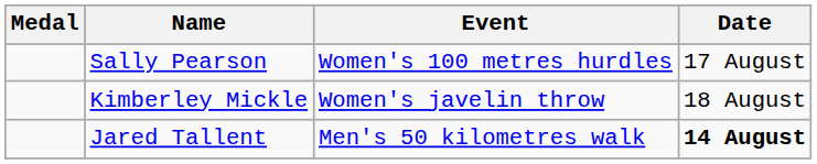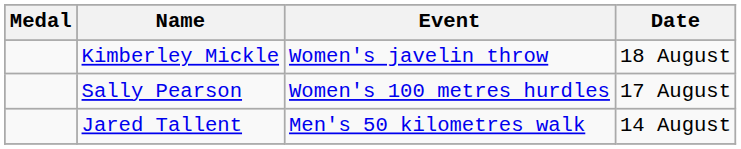 <table class="wikitable" style="font-size:90%">
 <tr>
 <th>Medal</th>
 <th>Name</th>
 <th>Event</th>
 <th>Date</th>
 </tr>
 <tr>
 <td align=center></td>
+<td><a href='#'>Kimberley Mickle</a></td>
+<td><a href='#'>Women's javelin throw</a></td>
+<td>18 August</td>
+</tr>
+<tr>
+<td align=center></td>
 <td><a href='#'>Sally Pearson</a></td>
 <td><a href='#'>Women's 100 metres hurdles</a></td>
 <td>17 August</td>
 </tr>
 <tr>
 <td align=center></td>
-<td><a href='#'>Kimberley Mickle</a></td>
-<td><a href='#'>Women's javelin throw</a></td>
-<td>18 August</td>
-</tr>
-<tr>
-<td align=center></td>
 <td><a href='#'>Jared Tallent</a></td>
 <td><a href='#'>Men's 50 kilometres walk</a></td>
-<td><strong>14 August</strong></td>
+<td>14 August</td>
 </tr>
 </table>
